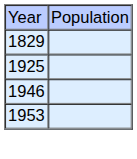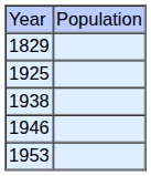 <table align="left" border=1 cellspacing="0" cellpadding="2" bgcolor=#DDEEFF>
 <tr bgcolor=#BBCCFF>
 <td>Year</td>
 <td>Population</td>
 </tr>
 <tr>
 <td>1829</td>
 <td></td>
 </tr>
 <tr>
 <td>1925</td>
 <td></td>
 </tr>
 <tr>
+<td>1938</td>
+<td></td>
+</tr>
+<tr>
 <td>1946</td>
 <td></td>
 </tr>
 <tr>
 <td>1953</td>
 <td></td>
 </tr>
 </table>
